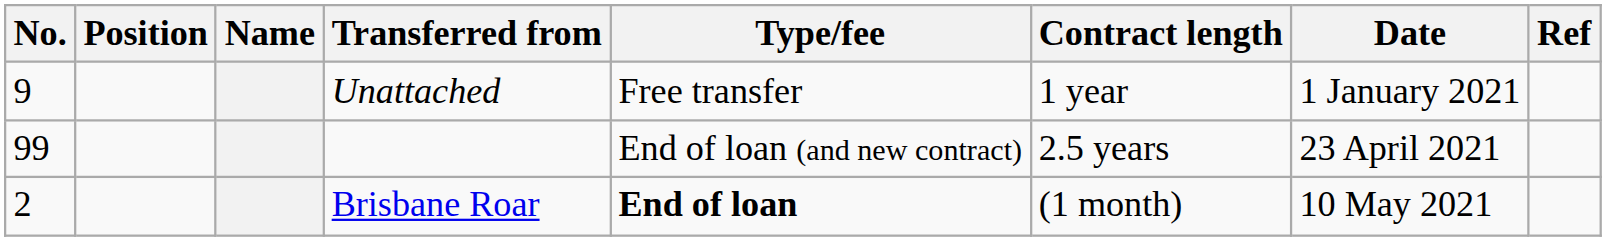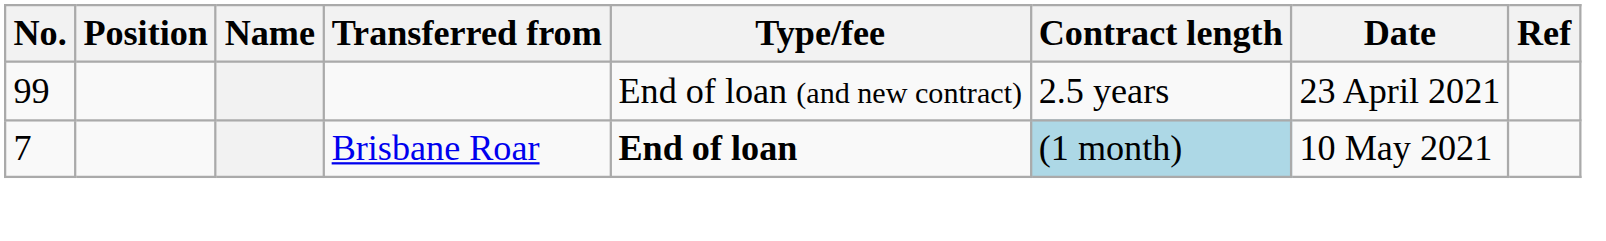 <table class="wikitable plainrowheaders sortable" style="text-align:center; text-align:left">
 <tr>
 <th scope="col">No.</th>
 <th scope="col">Position</th>
 <th scope="col">Name</th>
 <th scope="col">Transferred from</th>
 <th scope="col">Type/fee</th>
 <th scope="col">Contract length</th>
 <th scope="col">Date</th>
 <th scope="col" class="unsortable">Ref</th>
 </tr>
 <tr>
-<td>9</td>
-<td></td>
-<th scope="row"></th>
-<td><em>Unattached</em></td>
-<td>Free transfer</td>
-<td>1 year</td>
-<td>1 January 2021</td>
-<td></td>
-</tr>
-<tr>
 <td>99</td>
 <td></td>
 <th scope="row"></th>
 <td></td>
 <td>End of loan <small>(and new contract)</small></td>
 <td>2.5 years</td>
 <td>23 April 2021</td>
 <td></td>
 </tr>
 <tr>
-<td>2</td>
+<td>7</td>
 <td></td>
 <th scope="row"></th>
 <td><a href='#'>Brisbane Roar</a></td>
 <td><strong>End of loan</strong></td>
-<td>(1 month)</td>
+<td style="background: lightblue;">(1 month)</td>
 <td>10 May 2021</td>
 <td></td>
 </tr>
 </table>
